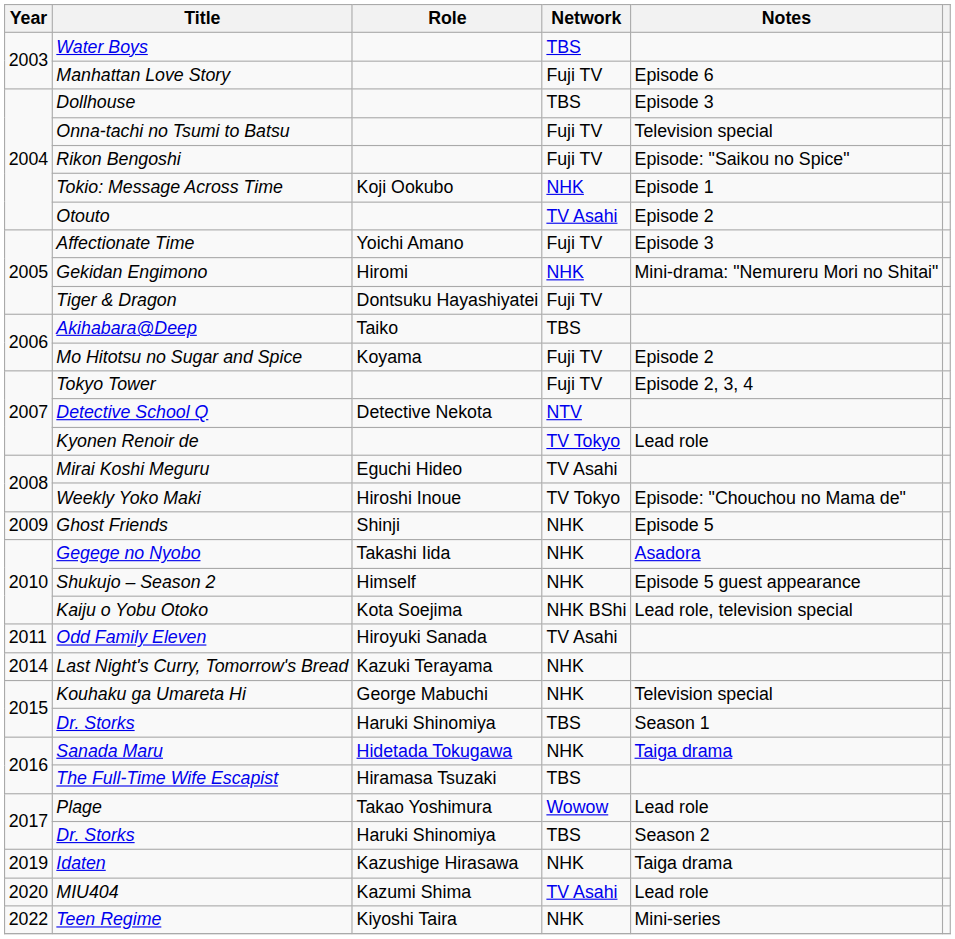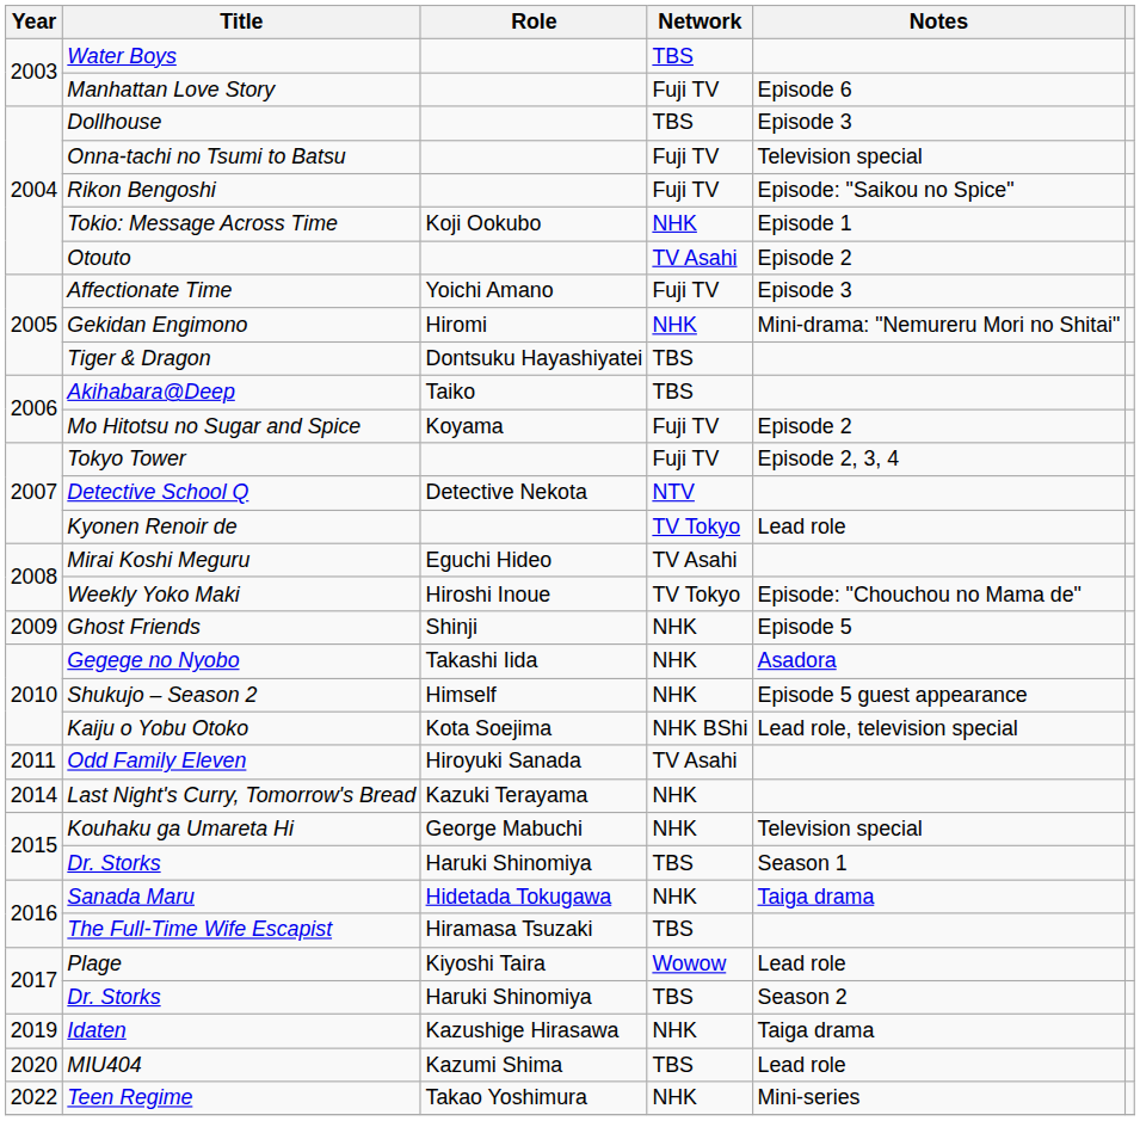 <table class="wikitable plainrowheaders sortable">
 <tr>
 <th>Year</th>
 <th>Title</th>
 <th>Role</th>
 <th>Network</th>
 <th class="unsortable">Notes</th>
 <th class="unsortable"></th>
 </tr>
 <tr>
 <td rowspan="2">2003</td>
 <td><em><a href='#'>Water Boys</a></em></td>
 <td></td>
 <td><a href='#'>TBS</a></td>
 <td></td>
 <td></td>
 </tr>
 <tr>
 <td><em>Manhattan Love Story</em></td>
 <td></td>
 <td>Fuji TV</td>
 <td>Episode 6</td>
 <td></td>
 </tr>
 <tr>
 <td rowspan="5">2004</td>
 <td><em>Dollhouse</em></td>
 <td></td>
 <td>TBS</td>
 <td>Episode 3</td>
 <td></td>
 </tr>
 <tr>
 <td><em>Onna-tachi no Tsumi to Batsu</em></td>
 <td></td>
 <td>Fuji TV</td>
 <td>Television special</td>
 <td></td>
 </tr>
 <tr>
 <td><em>Rikon Bengoshi</em></td>
 <td></td>
 <td>Fuji TV</td>
 <td>Episode: "Saikou no Spice"</td>
 <td></td>
 </tr>
 <tr>
 <td><em>Tokio: Message Across Time</em></td>
 <td>Koji Ookubo</td>
 <td><a href='#'>NHK</a></td>
 <td>Episode 1</td>
 <td></td>
 </tr>
 <tr>
 <td><em>Otouto</em></td>
 <td></td>
 <td><a href='#'>TV Asahi</a></td>
 <td>Episode 2</td>
 <td></td>
 </tr>
 <tr>
 <td rowspan="3">2005</td>
 <td><em>Affectionate Time</em></td>
 <td>Yoichi Amano</td>
 <td>Fuji TV</td>
 <td>Episode 3</td>
 <td></td>
 </tr>
 <tr>
 <td><em>Gekidan Engimono</em></td>
 <td>Hiromi</td>
 <td><a href='#'>NHK</a></td>
 <td>Mini-drama: "Nemureru Mori no Shitai"</td>
 <td></td>
 </tr>
 <tr>
 <td><em>Tiger & Dragon</em></td>
 <td>Dontsuku Hayashiyatei</td>
-<td>Fuji TV</td>
+<td>TBS</td>
 <td></td>
 <td></td>
 </tr>
 <tr>
 <td rowspan="2">2006</td>
 <td><em><a href='#'>Akihabara@Deep</a></em></td>
 <td>Taiko</td>
 <td>TBS</td>
 <td></td>
 <td></td>
 </tr>
 <tr>
 <td><em>Mo Hitotsu no Sugar and Spice</em></td>
 <td>Koyama</td>
 <td>Fuji TV</td>
 <td>Episode 2</td>
 <td></td>
 </tr>
 <tr>
 <td rowspan="3">2007</td>
 <td><em>Tokyo Tower</em></td>
 <td></td>
 <td>Fuji TV</td>
 <td>Episode 2, 3, 4</td>
 <td></td>
 </tr>
 <tr>
 <td><em><a href='#'>Detective School Q</a></em></td>
 <td>Detective Nekota</td>
 <td><a href='#'>NTV</a></td>
 <td></td>
 <td></td>
 </tr>
 <tr>
 <td><em>Kyonen Renoir de</em></td>
 <td></td>
 <td><a href='#'>TV Tokyo</a></td>
 <td>Lead role</td>
 <td></td>
 </tr>
 <tr>
 <td rowspan="2">2008</td>
 <td><em>Mirai Koshi Meguru</em></td>
 <td>Eguchi Hideo</td>
 <td>TV Asahi</td>
 <td></td>
 <td></td>
 </tr>
 <tr>
 <td><em>Weekly Yoko Maki</em></td>
 <td>Hiroshi Inoue</td>
 <td>TV Tokyo</td>
 <td>Episode: "Chouchou no Mama de"</td>
 <td></td>
 </tr>
 <tr>
 <td>2009</td>
 <td><em>Ghost Friends</em></td>
 <td>Shinji</td>
 <td>NHK</td>
 <td>Episode 5</td>
 <td></td>
 </tr>
 <tr>
 <td rowspan="3">2010</td>
 <td><em><a href='#'>Gegege no Nyobo</a></em></td>
 <td>Takashi Iida</td>
 <td>NHK</td>
 <td><a href='#'>Asadora</a></td>
 <td></td>
 </tr>
 <tr>
 <td><em>Shukujo – Season 2</em></td>
 <td>Himself</td>
 <td>NHK</td>
 <td>Episode 5 guest appearance</td>
 <td></td>
 </tr>
 <tr>
 <td><em>Kaiju o Yobu Otoko</em></td>
 <td>Kota Soejima</td>
 <td>NHK BShi</td>
 <td>Lead role, television special</td>
 <td></td>
 </tr>
 <tr>
 <td>2011</td>
 <td><em><a href='#'>Odd Family Eleven</a></em></td>
 <td>Hiroyuki Sanada</td>
 <td>TV Asahi</td>
 <td></td>
 <td></td>
 </tr>
 <tr>
 <td>2014</td>
 <td><em>Last Night's Curry, Tomorrow's Bread</em></td>
 <td>Kazuki Terayama</td>
 <td>NHK</td>
 <td></td>
 <td></td>
 </tr>
 <tr>
 <td rowspan="2">2015</td>
 <td><em>Kouhaku ga Umareta Hi</em></td>
 <td>George Mabuchi</td>
 <td>NHK</td>
 <td>Television special</td>
 <td></td>
 </tr>
 <tr>
 <td><em><a href='#'>Dr. Storks</a></em></td>
 <td>Haruki Shinomiya</td>
 <td>TBS</td>
 <td>Season 1</td>
 <td></td>
 </tr>
 <tr>
 <td rowspan="2">2016</td>
 <td><em><a href='#'>Sanada Maru</a></em></td>
 <td><a href='#'>Hidetada Tokugawa</a></td>
 <td>NHK</td>
 <td><a href='#'>Taiga drama</a></td>
 <td></td>
 </tr>
 <tr>
 <td><em><a href='#'>The Full-Time Wife Escapist</a></em></td>
 <td>Hiramasa Tsuzaki</td>
 <td>TBS</td>
 <td></td>
 <td></td>
 </tr>
 <tr>
 <td rowspan="2">2017</td>
 <td><em>Plage</em></td>
-<td>Takao Yoshimura</td>
+<td>Kiyoshi Taira</td>
 <td><a href='#'>Wowow</a></td>
 <td>Lead role</td>
 <td></td>
 </tr>
 <tr>
 <td><em><a href='#'>Dr. Storks</a></em></td>
 <td>Haruki Shinomiya</td>
 <td>TBS</td>
 <td>Season 2</td>
 <td></td>
 </tr>
 <tr>
 <td rowspan="1">2019</td>
 <td><em><a href='#'>Idaten</a></em></td>
 <td>Kazushige Hirasawa</td>
 <td>NHK</td>
 <td>Taiga drama</td>
 <td></td>
 </tr>
 <tr>
 <td>2020</td>
 <td><em>MIU404</em></td>
 <td>Kazumi Shima</td>
-<td><a href='#'>TV Asahi</a></td>
+<td>TBS</td>
 <td>Lead role</td>
 <td></td>
 </tr>
 <tr>
 <td>2022</td>
 <td><em><a href='#'>Teen Regime</a></em></td>
-<td>Kiyoshi Taira</td>
+<td>Takao Yoshimura</td>
 <td>NHK</td>
 <td>Mini-series</td>
 <td></td>
 </tr>
 <tr>
 </tr>
 </table>
